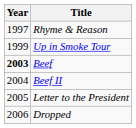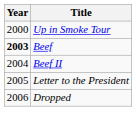 <table class="wikitable sortable">
 <tr>
 <th>Year</th>
 <th>Title</th>
 </tr>
 <tr>
-<td>1997</td>
-<td><em>Rhyme & Reason</em></td>
-</tr>
-<tr>
-<td>1999</td>
+<td>2000</td>
 <td><em><a href='#'>Up in Smoke Tour</a></em></td>
 </tr>
 <tr>
 <td><strong>2003</strong></td>
 <td><em><a href='#'>Beef</a></em></td>
 </tr>
 <tr>
 <td>2004</td>
 <td><em><a href='#'>Beef II</a></em></td>
 </tr>
 <tr>
 <td>2005</td>
 <td><em>Letter to the President</em></td>
 </tr>
 <tr>
 <td>2006</td>
 <td><em>Dropped</em></td>
 </tr>
 </table>
